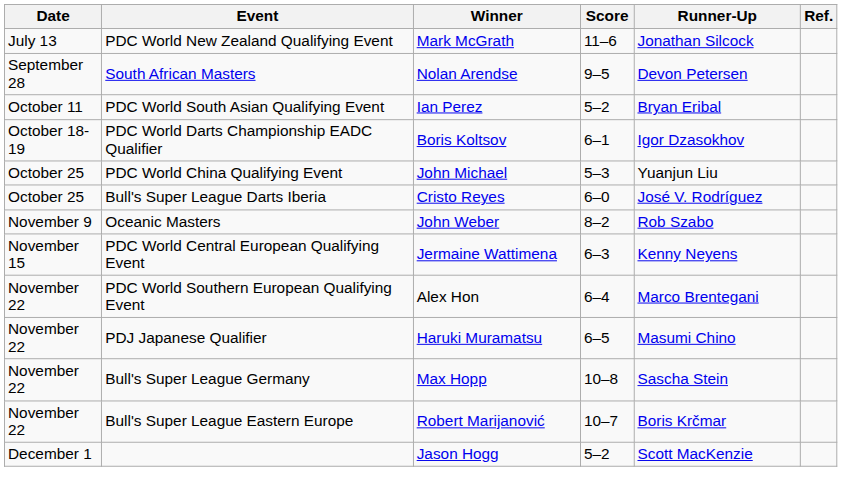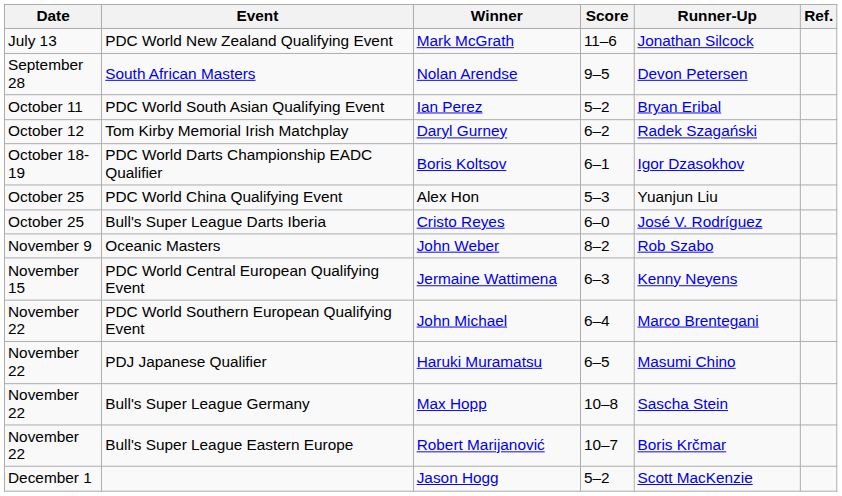 <table class=wikitable style="text-align:left" style="font-size:85%;">
 <tr>
 <th width=100>Date</th>
 <th width=400>Event</th>
 <th width=200>Winner</th>
 <th width=50>Score</th>
 <th width=200>Runner-Up</th>
 <th width=25>Ref.</th>
 </tr>
 <tr>
 <td>July 13</td>
 <td>PDC World New Zealand Qualifying Event</td>
 <td> <a href='#'>Mark McGrath</a></td>
 <td>11–6</td>
 <td> <a href='#'>Jonathan Silcock</a></td>
 <td align="center"></td>
 </tr>
 <tr>
 <td>September 28</td>
 <td><a href='#'>South African Masters</a></td>
 <td> <a href='#'>Nolan Arendse</a></td>
 <td>9–5</td>
 <td> <a href='#'>Devon Petersen</a></td>
 <td align="center"></td>
 </tr>
 <tr>
 <td>October 11</td>
 <td>PDC World South Asian Qualifying Event</td>
 <td> <a href='#'>Ian Perez</a></td>
 <td>5–2</td>
 <td> <a href='#'>Bryan Eribal</a></td>
 <td align="center"></td>
 </tr>
 <tr>
+<td>October 12</td>
+<td>Tom Kirby Memorial Irish Matchplay</td>
+<td> <a href='#'>Daryl Gurney</a></td>
+<td>6–2</td>
+<td> <a href='#'>Radek Szagański</a></td>
+<td align="center"></td>
+</tr>
+<tr>
 <td>October 18-19</td>
 <td>PDC World Darts Championship EADC Qualifier</td>
 <td> <a href='#'>Boris Koltsov</a></td>
 <td>6–1</td>
 <td> <a href='#'>Igor Dzasokhov</a></td>
 <td align="center"></td>
 </tr>
 <tr>
 <td>October 25</td>
 <td>PDC World China Qualifying Event</td>
-<td> <a href='#'>John Michael</a></td>
+<td> Alex Hon</td>
 <td>5–3</td>
 <td> Yuanjun Liu</td>
 <td align="center"></td>
 </tr>
 <tr>
 <td>October 25</td>
 <td>Bull's Super League Darts Iberia</td>
 <td> <a href='#'>Cristo Reyes</a></td>
 <td>6–0</td>
 <td> <a href='#'>José V. Rodríguez</a></td>
 <td align="center"></td>
 </tr>
 <tr>
 <td>November 9</td>
 <td>Oceanic Masters</td>
 <td> <a href='#'>John Weber</a></td>
 <td>8–2</td>
 <td> <a href='#'>Rob Szabo</a></td>
 <td align="center"></td>
 </tr>
 <tr>
 <td>November 15</td>
 <td>PDC World Central European Qualifying Event</td>
 <td> <a href='#'>Jermaine Wattimena</a></td>
 <td>6–3</td>
 <td> <a href='#'>Kenny Neyens</a></td>
 <td align="center"></td>
 </tr>
 <tr>
 <td>November 22</td>
 <td>PDC World Southern European Qualifying Event</td>
-<td> Alex Hon</td>
+<td> <a href='#'>John Michael</a></td>
 <td>6–4</td>
 <td> <a href='#'>Marco Brentegani</a></td>
 <td align="center"></td>
 </tr>
 <tr>
 <td>November 22</td>
 <td>PDJ Japanese Qualifier</td>
 <td> <a href='#'>Haruki Muramatsu</a></td>
 <td>6–5</td>
 <td> <a href='#'>Masumi Chino</a></td>
 <td align="center"></td>
 </tr>
 <tr>
 <td>November 22</td>
 <td>Bull's Super League Germany</td>
 <td> <a href='#'>Max Hopp</a></td>
 <td>10–8</td>
 <td> <a href='#'>Sascha Stein</a></td>
 <td align="center"></td>
 </tr>
 <tr>
 <td>November 22</td>
 <td>Bull's Super League Eastern Europe</td>
 <td> <a href='#'>Robert Marijanović</a></td>
 <td>10–7</td>
 <td> <a href='#'>Boris Krčmar</a></td>
 <td align="center"></td>
 </tr>
 <tr>
 <td>December 1</td>
 <td></td>
 <td> <a href='#'>Jason Hogg</a></td>
 <td>5–2</td>
 <td> <a href='#'>Scott MacKenzie</a></td>
 <td align="center"></td>
 </tr>
 </table>
